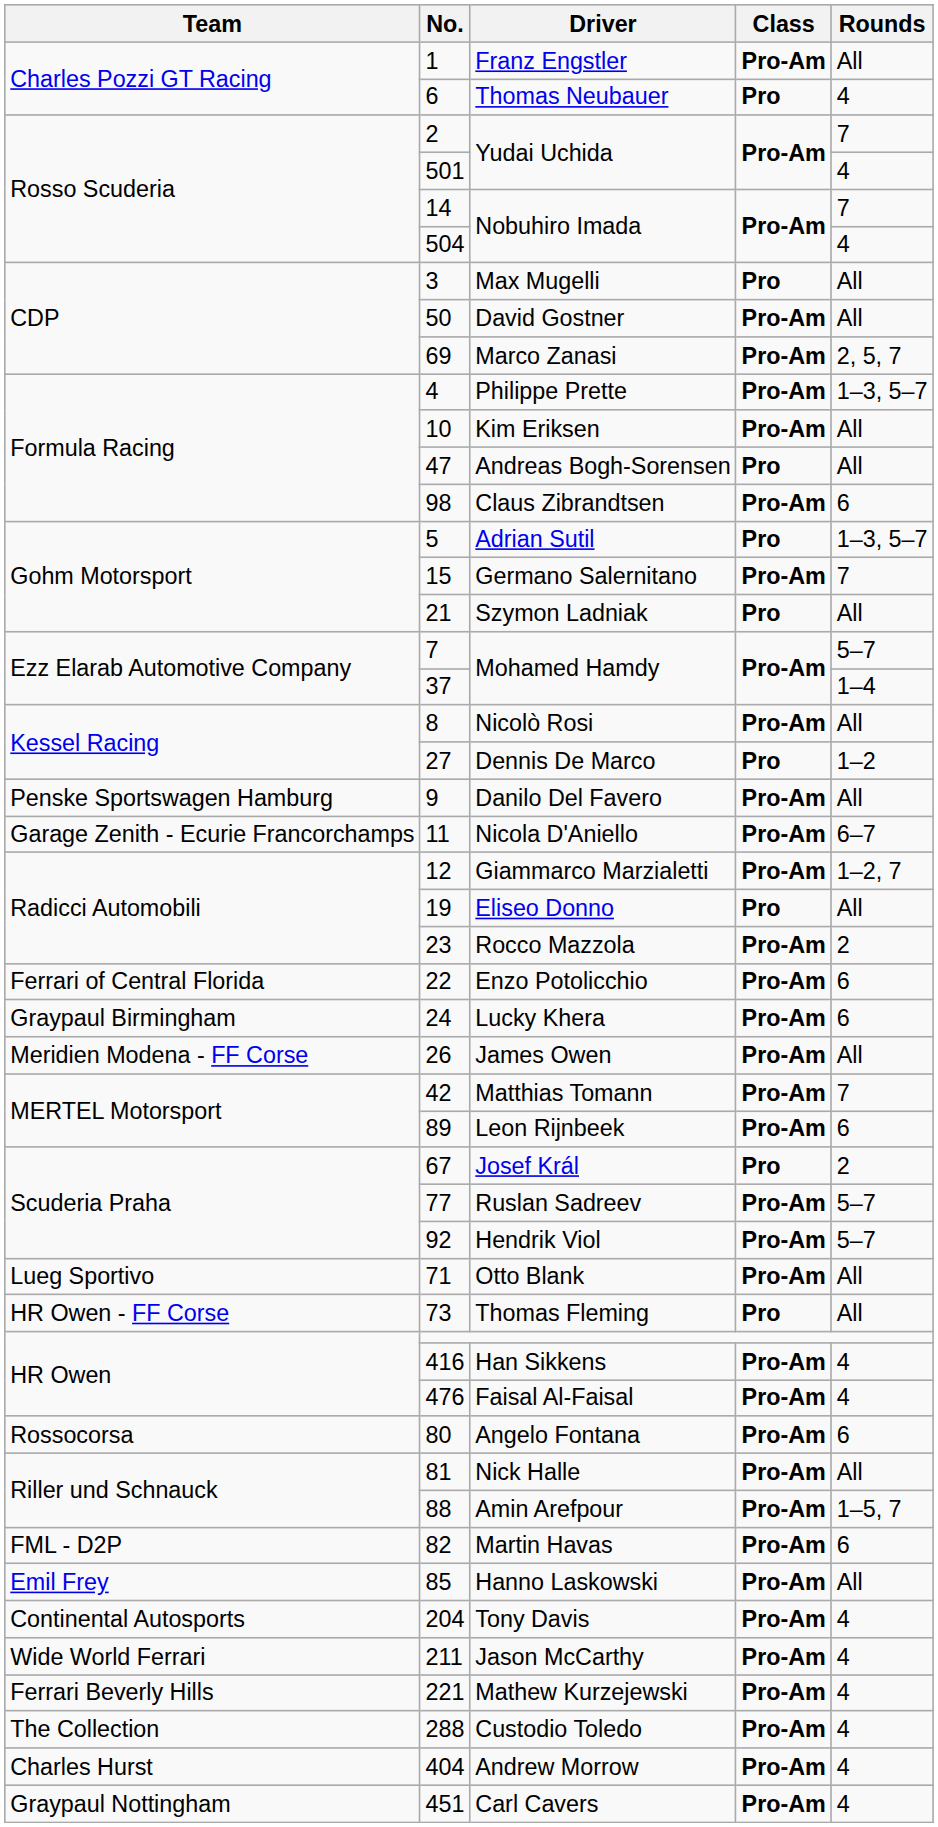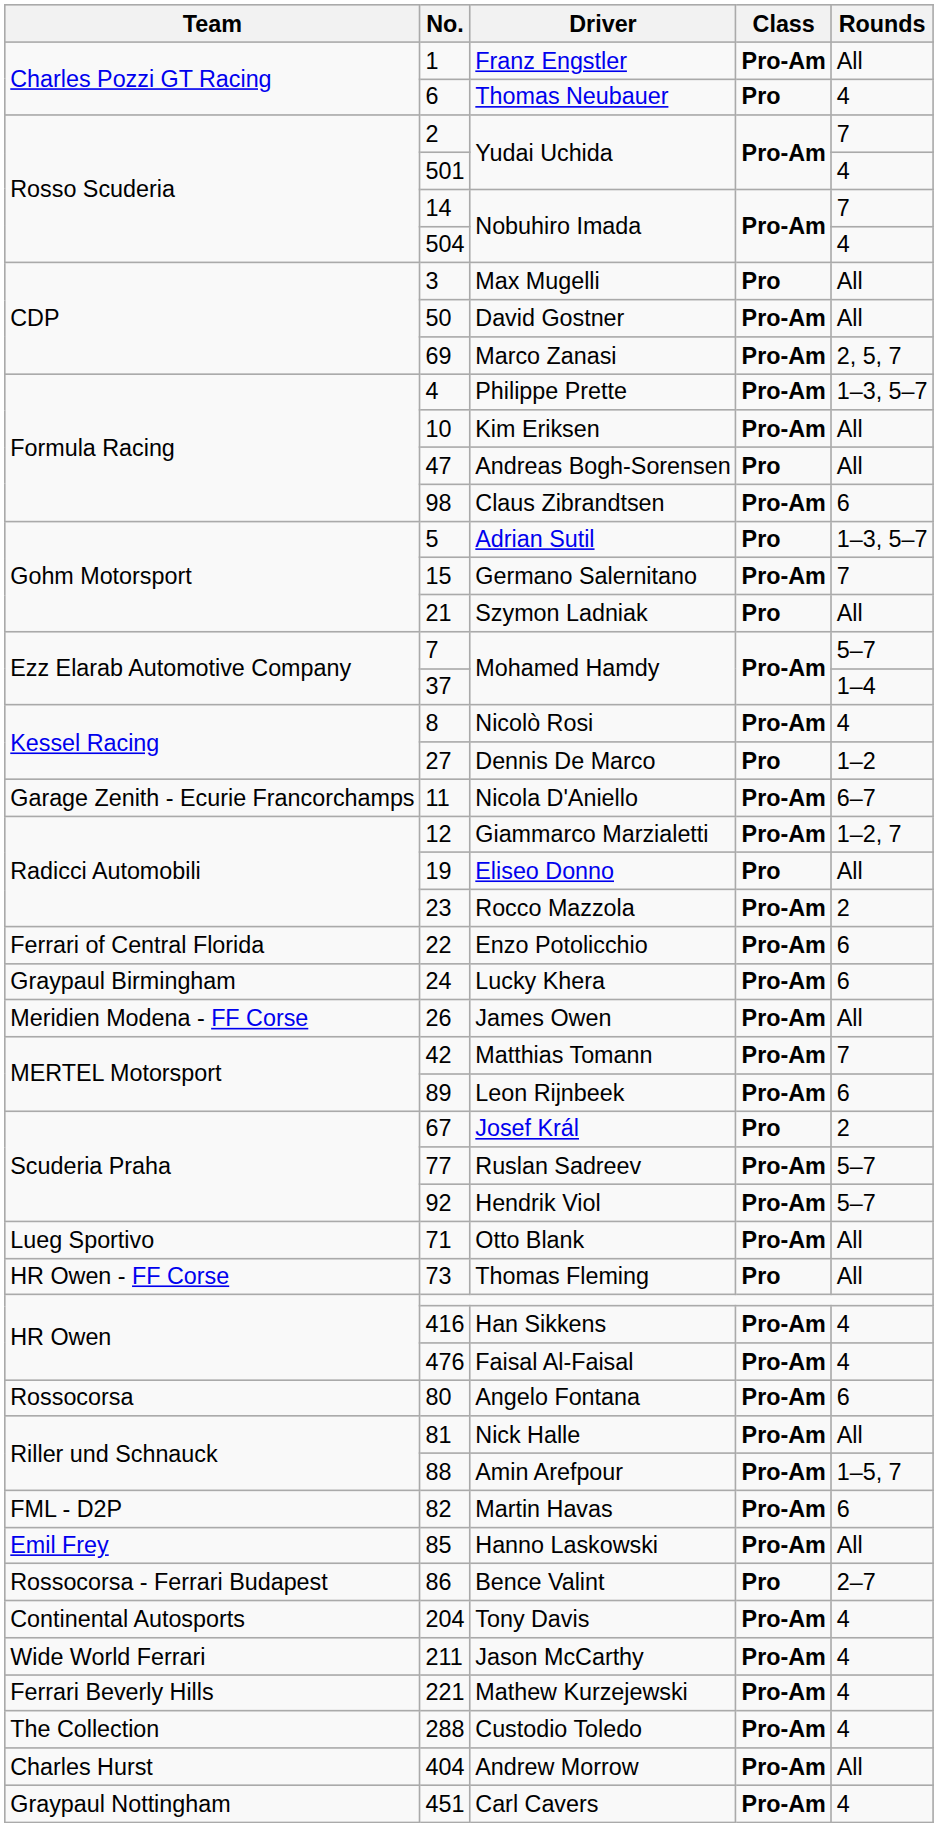 <table class="wikitable" style="font-size:90%;">
 <tr>
 <th>Team</th>
 <th>No.</th>
 <th>Driver</th>
 <th>Class</th>
 <th>Rounds</th>
 </tr>
 <tr>
 <td rowspan="2"> <a href='#'>Charles Pozzi GT Racing</a></td>
 <td>1</td>
 <td> <a href='#'>Franz Engstler</a></td>
 <td><strong><span>Pro-Am</span></strong></td>
 <td>All</td>
 </tr>
 <tr>
 <td>6</td>
 <td> <a href='#'>Thomas Neubauer</a></td>
 <td><strong><span>Pro</span></strong></td>
 <td>4</td>
 </tr>
 <tr>
 <td rowspan="4"> Rosso Scuderia</td>
 <td>2</td>
 <td rowspan="2"> Yudai Uchida</td>
 <td rowspan="2"><strong><span>Pro-Am</span></strong></td>
 <td>7</td>
 </tr>
 <tr>
 <td>501</td>
 <td>4</td>
 </tr>
 <tr>
 <td>14</td>
 <td rowspan="2"> Nobuhiro Imada</td>
 <td rowspan="2"><strong><span>Pro-Am</span></strong></td>
 <td>7</td>
 </tr>
 <tr>
 <td>504</td>
 <td>4</td>
 </tr>
 <tr>
 <td rowspan="3"> CDP</td>
 <td>3</td>
 <td> Max Mugelli</td>
 <td><strong><span>Pro</span></strong></td>
 <td>All</td>
 </tr>
 <tr>
 <td>50</td>
 <td> David Gostner</td>
 <td><strong><span>Pro-Am</span></strong></td>
 <td>All</td>
 </tr>
 <tr>
 <td>69</td>
 <td> Marco Zanasi</td>
 <td><strong><span>Pro-Am</span></strong></td>
 <td>2, 5, 7</td>
 </tr>
 <tr>
 <td rowspan="4"> Formula Racing</td>
 <td>4</td>
 <td> Philippe Prette</td>
 <td><strong><span>Pro-Am</span></strong></td>
 <td>1–3, 5–7</td>
 </tr>
 <tr>
 <td>10</td>
 <td> Kim Eriksen</td>
 <td><strong><span>Pro-Am</span></strong></td>
 <td>All</td>
 </tr>
 <tr>
 <td>47</td>
 <td> Andreas Bogh-Sorensen</td>
 <td><strong><span>Pro</span></strong></td>
 <td>All</td>
 </tr>
 <tr>
 <td>98</td>
 <td> Claus Zibrandtsen</td>
 <td><strong><span>Pro-Am</span></strong></td>
 <td>6</td>
 </tr>
 <tr>
 <td rowspan="3"> Gohm Motorsport</td>
 <td>5</td>
 <td> <a href='#'>Adrian Sutil</a></td>
 <td><strong><span>Pro</span></strong></td>
 <td>1–3, 5–7</td>
 </tr>
 <tr>
 <td>15</td>
 <td> Germano Salernitano</td>
 <td><strong><span>Pro-Am</span></strong></td>
 <td>7</td>
 </tr>
 <tr>
 <td>21</td>
 <td> Szymon Ladniak</td>
 <td><strong><span>Pro</span></strong></td>
 <td>All</td>
 </tr>
 <tr>
 <td rowspan="2"> Ezz Elarab Automotive Company</td>
 <td>7</td>
 <td rowspan="2"> Mohamed Hamdy</td>
 <td rowspan="2"><strong><span>Pro-Am</span></strong></td>
 <td>5–7</td>
 </tr>
 <tr>
 <td>37</td>
 <td>1–4</td>
 </tr>
 <tr>
 <td rowspan="2"> <a href='#'>Kessel Racing</a></td>
 <td>8</td>
 <td> Nicolò Rosi</td>
 <td><strong><span>Pro-Am</span></strong></td>
-<td>All</td>
+<td>4</td>
 </tr>
 <tr>
 <td>27</td>
 <td> Dennis De Marco</td>
 <td><strong><span>Pro</span></strong></td>
 <td>1–2</td>
-</tr>
-<tr>
-<td> Penske Sportswagen Hamburg</td>
-<td>9</td>
-<td> Danilo Del Favero</td>
-<td><strong><span>Pro-Am</span></strong></td>
-<td>All</td>
 </tr>
 <tr>
 <td> Garage Zenith - Ecurie Francorchamps</td>
 <td>11</td>
 <td> Nicola D'Aniello</td>
 <td><strong><span>Pro-Am</span></strong></td>
 <td>6–7</td>
 </tr>
 <tr>
 <td rowspan="3"> Radicci Automobili</td>
 <td>12</td>
 <td> Giammarco Marzialetti</td>
 <td><strong><span>Pro-Am</span></strong></td>
 <td>1–2, 7</td>
 </tr>
 <tr>
 <td>19</td>
 <td> <a href='#'>Eliseo Donno</a></td>
 <td><strong><span>Pro</span></strong></td>
 <td>All</td>
 </tr>
 <tr>
 <td>23</td>
 <td> Rocco Mazzola</td>
 <td><strong><span>Pro-Am</span></strong></td>
 <td>2</td>
 </tr>
 <tr>
 <td> Ferrari of Central Florida</td>
 <td>22</td>
 <td> Enzo Potolicchio</td>
 <td><strong><span>Pro-Am</span></strong></td>
 <td>6</td>
 </tr>
 <tr>
 <td> Graypaul Birmingham</td>
 <td>24</td>
 <td> Lucky Khera</td>
 <td><strong><span>Pro-Am</span></strong></td>
 <td>6</td>
 </tr>
 <tr>
 <td> Meridien Modena - <a href='#'>FF Corse</a></td>
 <td>26</td>
 <td> James Owen</td>
 <td><strong><span>Pro-Am</span></strong></td>
 <td>All</td>
 </tr>
 <tr>
 <td rowspan="2"> MERTEL Motorsport</td>
 <td>42</td>
 <td> Matthias Tomann</td>
 <td><strong><span>Pro-Am</span></strong></td>
 <td>7</td>
 </tr>
 <tr>
 <td>89</td>
 <td> Leon Rijnbeek</td>
 <td><strong><span>Pro-Am</span></strong></td>
 <td>6</td>
 </tr>
 <tr>
 <td rowspan="3"> Scuderia Praha</td>
 <td>67</td>
 <td> <a href='#'>Josef Král</a></td>
 <td><strong><span>Pro</span></strong></td>
 <td>2</td>
 </tr>
 <tr>
 <td>77</td>
 <td> Ruslan Sadreev</td>
 <td><strong><span>Pro-Am</span></strong></td>
 <td>5–7</td>
 </tr>
 <tr>
 <td>92</td>
 <td> Hendrik Viol</td>
 <td><strong><span>Pro-Am</span></strong></td>
 <td>5–7</td>
 </tr>
 <tr>
 <td> Lueg Sportivo</td>
 <td>71</td>
 <td> Otto Blank</td>
 <td><strong><span>Pro-Am</span></strong></td>
 <td>All</td>
 </tr>
 <tr>
 <td> HR Owen - <a href='#'>FF Corse</a></td>
 <td>73</td>
 <td> Thomas Fleming</td>
 <td><strong><span>Pro</span></strong></td>
 <td>All</td>
 </tr>
 <tr>
 <td rowspan="3"> HR Owen</td>
 <td colspan="4"></td>
 </tr>
 <tr>
 <td>416</td>
 <td> Han Sikkens</td>
 <td><strong><span>Pro-Am</span></strong></td>
 <td>4</td>
 </tr>
 <tr>
 <td>476</td>
 <td> Faisal Al-Faisal</td>
 <td><strong><span>Pro-Am</span></strong></td>
 <td>4</td>
 </tr>
 <tr>
 <td> Rossocorsa</td>
 <td>80</td>
 <td> Angelo Fontana</td>
 <td><strong><span>Pro-Am</span></strong></td>
 <td>6</td>
 </tr>
 <tr>
 <td rowspan="2"> Riller und Schnauck</td>
 <td>81</td>
 <td> Nick Halle</td>
 <td><strong><span>Pro-Am</span></strong></td>
 <td>All</td>
 </tr>
 <tr>
 <td>88</td>
 <td> Amin Arefpour</td>
 <td><strong><span>Pro-Am</span></strong></td>
 <td>1–5, 7</td>
 </tr>
 <tr>
 <td> FML - D2P</td>
 <td>82</td>
 <td> Martin Havas</td>
 <td><strong><span>Pro-Am</span></strong></td>
 <td>6</td>
 </tr>
 <tr>
 <td> <a href='#'>Emil Frey</a></td>
 <td>85</td>
 <td> Hanno Laskowski</td>
 <td><strong><span>Pro-Am</span></strong></td>
 <td>All</td>
 </tr>
 <tr>
+<td> Rossocorsa - Ferrari Budapest</td>
+<td>86</td>
+<td> Bence Valint</td>
+<td><strong><span>Pro</span></strong></td>
+<td>2–7</td>
+</tr>
+<tr>
 <td> Continental Autosports</td>
 <td>204</td>
 <td> Tony Davis</td>
 <td><strong><span>Pro-Am</span></strong></td>
 <td>4</td>
 </tr>
 <tr>
 <td> Wide World Ferrari</td>
 <td>211</td>
 <td> Jason McCarthy</td>
 <td><strong><span>Pro-Am</span></strong></td>
 <td>4</td>
 </tr>
 <tr>
 <td> Ferrari Beverly Hills</td>
 <td>221</td>
 <td> Mathew Kurzejewski</td>
 <td><strong><span>Pro-Am</span></strong></td>
 <td>4</td>
 </tr>
 <tr>
 <td> The Collection</td>
 <td>288</td>
 <td> Custodio Toledo</td>
 <td><strong><span>Pro-Am</span></strong></td>
 <td>4</td>
 </tr>
 <tr>
 <td> Charles Hurst</td>
 <td>404</td>
 <td> Andrew Morrow</td>
 <td><strong><span>Pro-Am</span></strong></td>
-<td>4</td>
+<td>All</td>
 </tr>
 <tr>
 <td> Graypaul Nottingham</td>
 <td>451</td>
 <td> Carl Cavers</td>
 <td><strong><span>Pro-Am</span></strong></td>
 <td>4</td>
 </tr>
 </table>
